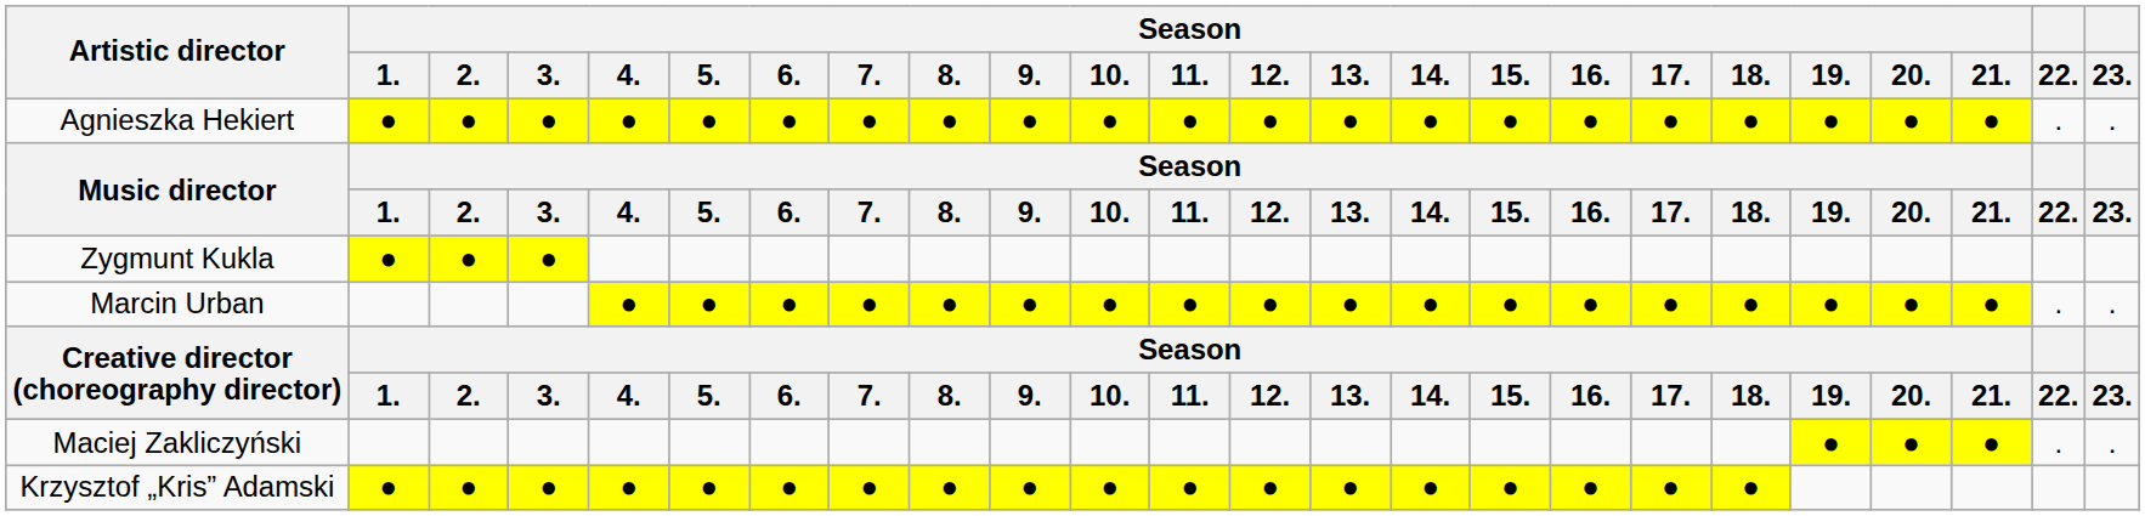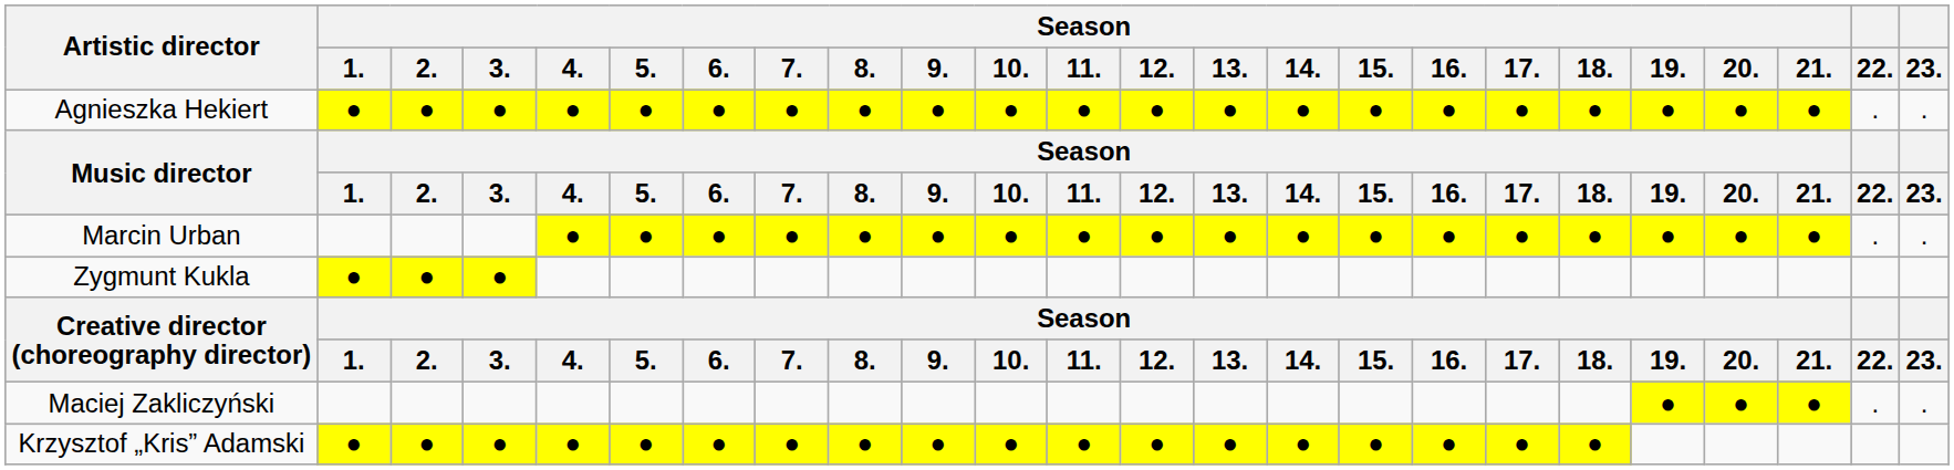 <table class="wikitable mw-collapsible" style="text-align:center; font-size:90%">
 <tr>
 <th rowspan="2">Artistic director</th>
 <th colspan="21">Season</th>
 <th></th>
 <th></th>
 </tr>
 <tr>
 <th width="33px">1.</th>
 <th width="33px">2.</th>
 <th width="33px">3.</th>
 <th width="33px">4.</th>
 <th width="33px">5.</th>
 <th width="33px">6.</th>
 <th width="33px">7.</th>
 <th width="33px">8.</th>
 <th width="33px">9.</th>
 <th width="33px">10.</th>
 <th width="33px">11.</th>
 <th width="33px">12.</th>
 <th width="33px">13.</th>
 <th width="33px">14.</th>
 <th width="33px">15.</th>
 <th width="33px">16.</th>
 <th width="33px">17.</th>
 <th width="33px">18.</th>
 <th width="33px">19.</th>
 <th width="33px">20.</th>
 <th width="33px">21.</th>
 <th>22.</th>
 <th>23.</th>
 </tr>
 <tr>
 <td>Agnieszka Hekiert</td>
 <td bgcolor="Yellow">●</td>
 <td bgcolor="Yellow">●</td>
 <td bgcolor="Yellow">●</td>
 <td bgcolor="Yellow">●</td>
 <td bgcolor="Yellow">●</td>
 <td bgcolor="Yellow">●</td>
 <td bgcolor="Yellow">●</td>
 <td bgcolor="Yellow">●</td>
 <td bgcolor="Yellow">●</td>
 <td bgcolor="Yellow">●</td>
 <td bgcolor="Yellow">●</td>
 <td bgcolor="Yellow">●</td>
 <td bgcolor="Yellow">●</td>
 <td bgcolor="Yellow">●</td>
 <td bgcolor="Yellow">●</td>
 <td bgcolor="Yellow">●</td>
 <td bgcolor="Yellow">●</td>
 <td bgcolor="Yellow">●</td>
 <td bgcolor="Yellow">●</td>
 <td bgcolor="Yellow">●</td>
 <td bgcolor="Yellow">●</td>
 <td>.</td>
 <td>.</td>
 </tr>
 <tr>
 <th rowspan="2">Music director</th>
 <th colspan="21">Season</th>
 <th></th>
 <th></th>
 </tr>
 <tr>
 <th width="33px">1.</th>
 <th width="33px">2.</th>
 <th width="33px">3.</th>
 <th width="33px">4.</th>
 <th width="33px">5.</th>
 <th width="33px">6.</th>
 <th width="33px">7.</th>
 <th width="33px">8.</th>
 <th width="33px">9.</th>
 <th width="33px">10.</th>
 <th width="33px">11.</th>
 <th width="33px">12.</th>
 <th width="33px">13.</th>
 <th width="33px">14.</th>
 <th width="33px">15.</th>
 <th width="33px">16.</th>
 <th width="33px">17.</th>
 <th width="33px">18.</th>
 <th width="33px">19.</th>
 <th width="33px">20.</th>
 <th width="33px">21.</th>
 <th>22.</th>
 <th>23.</th>
 </tr>
 <tr>
+<td>Marcin Urban</td>
+<td></td>
+<td></td>
+<td></td>
+<td bgcolor="Yellow">●</td>
+<td bgcolor="Yellow">●</td>
+<td bgcolor="Yellow">●</td>
+<td bgcolor="Yellow">●</td>
+<td bgcolor="Yellow">●</td>
+<td bgcolor="Yellow">●</td>
+<td bgcolor="Yellow">●</td>
+<td bgcolor="Yellow">●</td>
+<td bgcolor="Yellow">●</td>
+<td bgcolor="Yellow">●</td>
+<td bgcolor="Yellow">●</td>
+<td bgcolor="Yellow">●</td>
+<td bgcolor="Yellow">●</td>
+<td bgcolor="Yellow">●</td>
+<td bgcolor="Yellow">●</td>
+<td bgcolor="Yellow">●</td>
+<td bgcolor="Yellow">●</td>
+<td bgcolor="Yellow">●</td>
+<td>.</td>
+<td>.</td>
+</tr>
+<tr>
 <td>Zygmunt Kukla</td>
 <td bgcolor="Yellow">●</td>
 <td bgcolor="Yellow">●</td>
 <td bgcolor="Yellow">●</td>
 <td></td>
 <td></td>
 <td></td>
 <td></td>
 <td></td>
 <td></td>
 <td></td>
 <td></td>
 <td></td>
 <td></td>
 <td></td>
 <td></td>
 <td></td>
 <td></td>
 <td></td>
 <td></td>
 <td></td>
 <td></td>
 <td></td>
 <td></td>
-</tr>
-<tr>
-<td>Marcin Urban</td>
-<td></td>
-<td></td>
-<td></td>
-<td bgcolor="Yellow">●</td>
-<td bgcolor="Yellow">●</td>
-<td bgcolor="Yellow">●</td>
-<td bgcolor="Yellow">●</td>
-<td bgcolor="Yellow">●</td>
-<td bgcolor="Yellow">●</td>
-<td bgcolor="Yellow">●</td>
-<td bgcolor="Yellow">●</td>
-<td bgcolor="Yellow">●</td>
-<td bgcolor="Yellow">●</td>
-<td bgcolor="Yellow">●</td>
-<td bgcolor="Yellow">●</td>
-<td bgcolor="Yellow">●</td>
-<td bgcolor="Yellow">●</td>
-<td bgcolor="Yellow">●</td>
-<td bgcolor="Yellow">●</td>
-<td bgcolor="Yellow">●</td>
-<td bgcolor="Yellow">●</td>
-<td>.</td>
-<td>.</td>
 </tr>
 <tr>
 <th rowspan="2">Creative director<br>(choreography director)</th>
 <th colspan="21">Season</th>
 <th></th>
 <th></th>
 </tr>
 <tr>
 <th width="33px">1.</th>
 <th width="33px">2.</th>
 <th width="33px">3.</th>
 <th width="33px">4.</th>
 <th width="33px">5.</th>
 <th width="33px">6.</th>
 <th width="33px">7.</th>
 <th width="33px">8.</th>
 <th width="33px">9.</th>
 <th width="33px">10.</th>
 <th width="33px">11.</th>
 <th width="33px">12.</th>
 <th width="33px">13.</th>
 <th width="33px">14.</th>
 <th width="33px">15.</th>
 <th width="33px">16.</th>
 <th width="33px">17.</th>
 <th width="33px">18.</th>
 <th width="33px">19.</th>
 <th width="33px">20.</th>
 <th width="33px">21.</th>
 <th>22.</th>
 <th>23.</th>
 </tr>
 <tr>
 <td>Maciej Zakliczyński</td>
 <td></td>
 <td></td>
 <td></td>
 <td></td>
 <td></td>
 <td></td>
 <td></td>
 <td></td>
 <td></td>
 <td></td>
 <td></td>
 <td></td>
 <td></td>
 <td></td>
 <td></td>
 <td></td>
 <td></td>
 <td></td>
 <td bgcolor="Yellow">●</td>
 <td bgcolor="Yellow">●</td>
 <td bgcolor="Yellow">●</td>
 <td>.</td>
 <td>.</td>
 </tr>
 <tr>
 <td>Krzysztof „Kris” Adamski</td>
 <td bgcolor="Yellow">●</td>
 <td bgcolor="Yellow">●</td>
 <td bgcolor="Yellow">●</td>
 <td bgcolor="Yellow">●</td>
 <td bgcolor="Yellow">●</td>
 <td bgcolor="Yellow">●</td>
 <td bgcolor="Yellow">●</td>
 <td bgcolor="Yellow">●</td>
 <td bgcolor="Yellow">●</td>
 <td bgcolor="Yellow">●</td>
 <td bgcolor="Yellow">●</td>
 <td bgcolor="Yellow">●</td>
 <td bgcolor="Yellow">●</td>
 <td bgcolor="Yellow">●</td>
 <td bgcolor="Yellow">●</td>
 <td bgcolor="Yellow">●</td>
 <td bgcolor="Yellow">●</td>
 <td bgcolor="Yellow">●</td>
 <td></td>
 <td></td>
 <td></td>
 <td></td>
 <td></td>
 </tr>
 </table>
